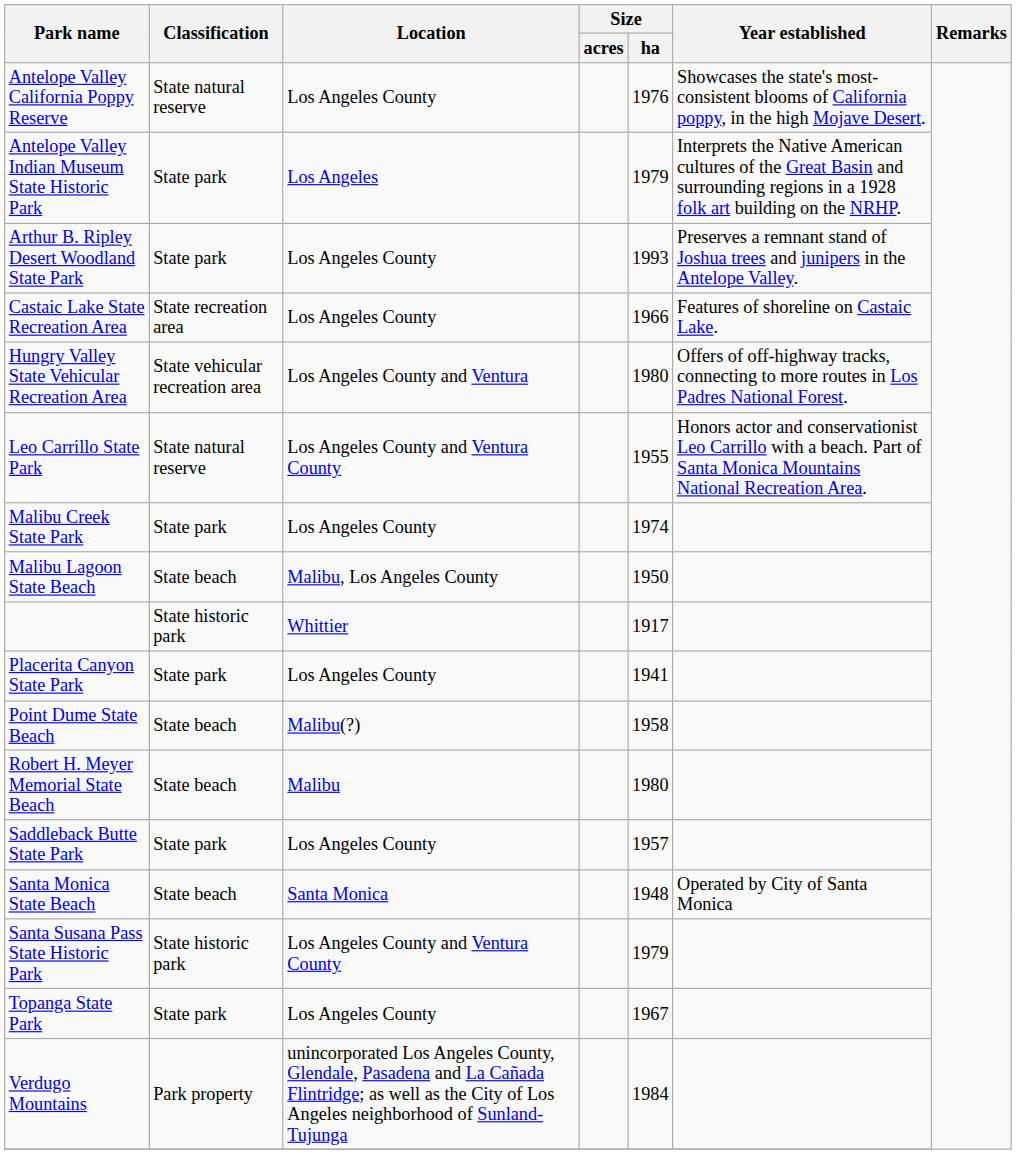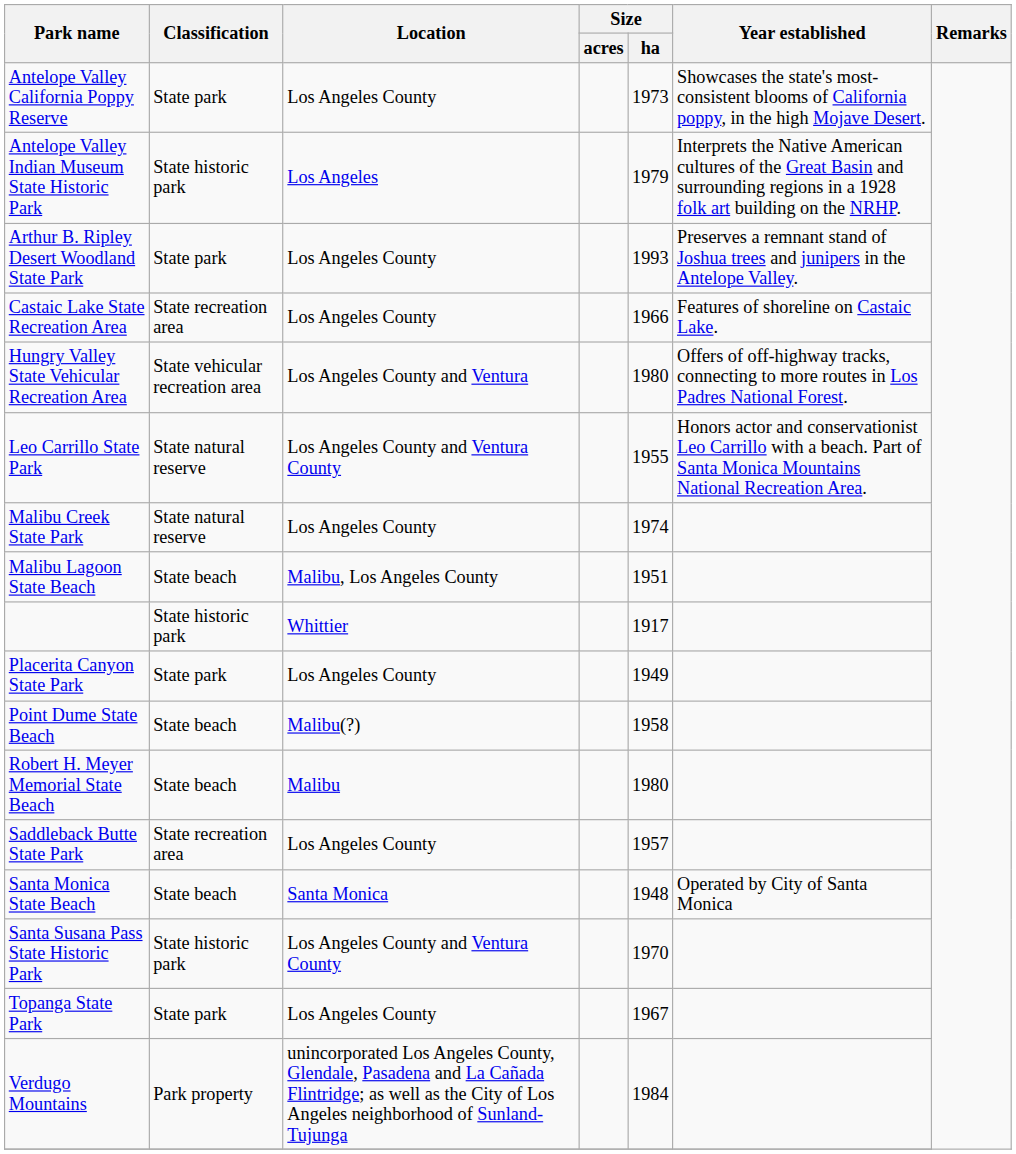 <table class="wikitable sortable" style="width:100%">
 <tr>
 <th style="width:*;" rowspan=2><strong>Park name</strong></th>
 <th style="width:*;" rowspan=2><strong>Classification</strong></th>
 <th style="width:*;" rowspan=2><strong>Location</strong></th>
 <th style="width:*;" colspan=2><strong>Size</strong></th>
 <th style="width:*;" rowspan=2><strong>Year established</strong></th>
 <th style="width:*;" class="unsortable" rowspan=2><strong>Remarks</strong></th>
 </tr>
 <tr>
 <th>acres</th>
 <th>ha</th>
 </tr>
 <tr>
 <td><a href='#'>Antelope Valley California Poppy Reserve</a></td>
-<td>State natural reserve</td>
+<td>State park</td>
 <td>Los Angeles County<br></td>
 <td></td>
-<td align=right>1976</td>
+<td align=right>1973</td>
 <td>Showcases the state's most-consistent blooms of <a href='#'>California poppy</a>, in the high <a href='#'>Mojave Desert</a>.</td>
 </tr>
 <tr>
 <td><a href='#'>Antelope Valley Indian Museum State Historic Park</a></td>
-<td>State park</td>
+<td>State historic park</td>
 <td><a href='#'>Los Angeles</a><br></td>
 <td></td>
 <td align=right>1979</td>
 <td>Interprets the Native American cultures of the <a href='#'>Great Basin</a> and surrounding regions in a 1928 <a href='#'>folk art</a> building on the <a href='#'>NRHP</a>.</td>
 </tr>
 <tr>
 <td><a href='#'>Arthur B. Ripley Desert Woodland State Park</a></td>
 <td>State park</td>
 <td>Los Angeles County<br></td>
 <td></td>
 <td align=right>1993</td>
 <td>Preserves a remnant stand of <a href='#'>Joshua trees</a> and <a href='#'>junipers</a> in the <a href='#'>Antelope Valley</a>.</td>
 </tr>
 <tr>
 <td><a href='#'>Castaic Lake State Recreation Area</a></td>
 <td>State recreation area</td>
 <td>Los Angeles County<br></td>
 <td></td>
 <td align=right>1966</td>
 <td>Features  of shoreline on <a href='#'>Castaic Lake</a>.</td>
 </tr>
 <tr>
 <td><a href='#'>Hungry Valley State Vehicular Recreation Area</a></td>
 <td>State vehicular recreation area</td>
 <td>Los Angeles County and <a href='#'>Ventura</a><br></td>
 <td></td>
 <td align=right>1980</td>
 <td>Offers  of off-highway tracks, connecting to more routes in <a href='#'>Los Padres National Forest</a>.</td>
 </tr>
 <tr>
 <td><a href='#'>Leo Carrillo State Park</a></td>
 <td>State natural reserve</td>
 <td>Los Angeles County and <a href='#'>Ventura County</a><br></td>
 <td></td>
 <td align=right>1955</td>
 <td>Honors actor and conservationist <a href='#'>Leo Carrillo</a> with a  beach. Part of <a href='#'>Santa Monica Mountains National Recreation Area</a>.</td>
 </tr>
 <tr>
 <td><a href='#'>Malibu Creek State Park</a></td>
-<td>State park</td>
+<td>State natural reserve</td>
 <td>Los Angeles County<br></td>
 <td></td>
 <td align=right>1974</td>
 <td></td>
 </tr>
 <tr>
 <td><a href='#'>Malibu Lagoon State Beach</a></td>
 <td>State beach</td>
 <td><a href='#'>Malibu</a>, Los Angeles County<br></td>
 <td></td>
-<td align=right>1950</td>
+<td align=right>1951</td>
 <td></td>
 </tr>
 <tr>
 <td></td>
 <td>State historic park</td>
 <td><a href='#'>Whittier</a><br></td>
 <td></td>
 <td align=right>1917</td>
 <td></td>
 </tr>
 <tr>
 <td><a href='#'>Placerita Canyon State Park</a></td>
 <td>State park</td>
 <td>Los Angeles County<br></td>
 <td></td>
-<td align=right>1941</td>
+<td align=right>1949</td>
 <td></td>
 </tr>
 <tr>
 <td><a href='#'>Point Dume State Beach</a></td>
 <td>State beach</td>
 <td><a href='#'>Malibu</a>(?)<br></td>
 <td></td>
 <td align=right>1958</td>
 <td></td>
 </tr>
 <tr>
 <td><a href='#'>Robert H. Meyer Memorial State Beach</a></td>
 <td>State beach</td>
 <td><a href='#'>Malibu</a><br></td>
 <td></td>
 <td align=right>1980</td>
 <td></td>
 </tr>
 <tr>
 <td><a href='#'>Saddleback Butte State Park</a></td>
-<td>State park</td>
+<td>State recreation area</td>
 <td>Los Angeles County<br></td>
 <td></td>
 <td align=right>1957</td>
 <td></td>
 </tr>
 <tr>
 <td><a href='#'>Santa Monica State Beach</a></td>
 <td>State beach</td>
 <td><a href='#'>Santa Monica</a><br></td>
 <td></td>
 <td align=right>1948</td>
 <td>Operated by City of Santa Monica</td>
 </tr>
 <tr>
 <td><a href='#'>Santa Susana Pass State Historic Park</a></td>
 <td>State historic park</td>
 <td>Los Angeles County and <a href='#'>Ventura County</a><br></td>
 <td></td>
-<td align=right>1979</td>
+<td align=right>1970</td>
 <td></td>
 </tr>
 <tr>
 <td><a href='#'>Topanga State Park</a></td>
 <td>State park</td>
 <td>Los Angeles County<br></td>
 <td></td>
 <td align=right>1967</td>
 <td></td>
 </tr>
 <tr>
 <td><a href='#'>Verdugo Mountains</a></td>
 <td>Park property</td>
 <td>unincorporated Los Angeles County, <a href='#'>Glendale</a>, <a href='#'>Pasadena</a> and <a href='#'>La Cañada Flintridge</a>; as well as the City of Los Angeles neighborhood of <a href='#'>Sunland-Tujunga</a><br></td>
 <td></td>
 <td align=right>1984</td>
 <td></td>
 </tr>
 <tr>
 </tr>
 </table>
